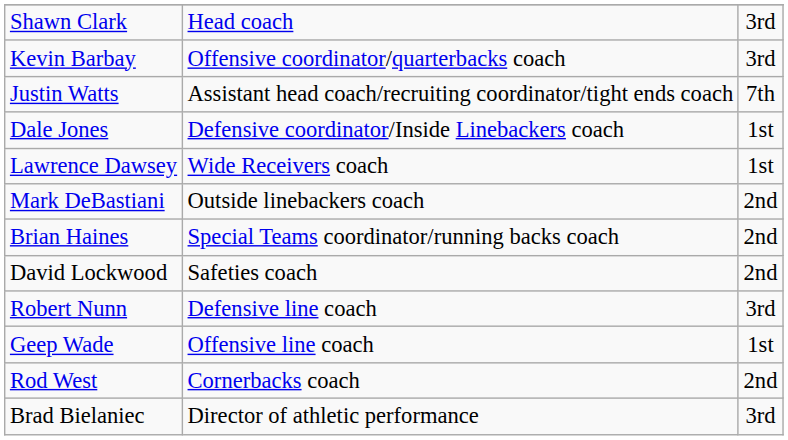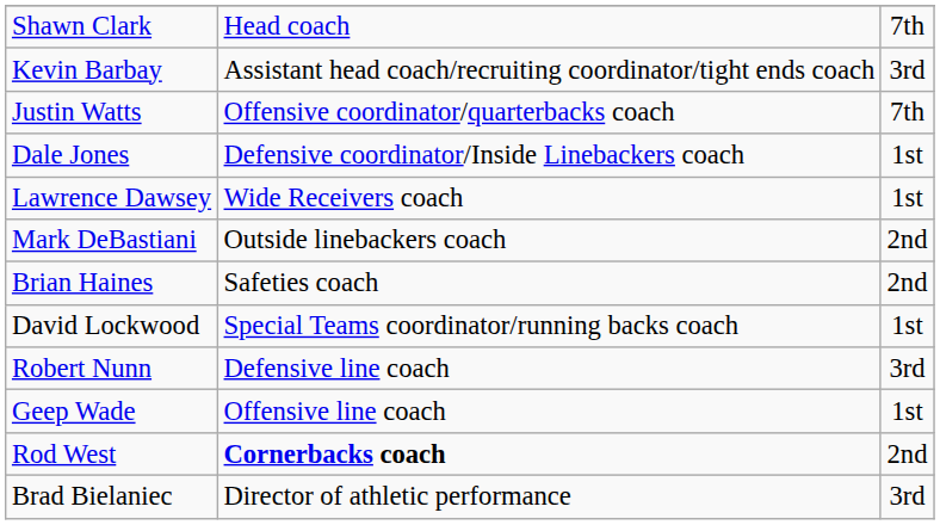 <table class="wikitable">
 <tr>
 </tr>
 <tr>
 <td><a href='#'>Shawn Clark</a></td>
 <td><a href='#'>Head coach</a></td>
-<td align=center>3rd</td>
+<td align=center>7th</td>
 </tr>
 <tr>
 <td><a href='#'>Kevin Barbay</a></td>
-<td><a href='#'>Offensive coordinator</a>/<a href='#'>quarterbacks</a> coach</td>
+<td>Assistant head coach/recruiting coordinator/tight ends coach</td>
 <td align=center>3rd</td>
 </tr>
 <tr>
 <td><a href='#'>Justin Watts</a></td>
-<td>Assistant head coach/recruiting coordinator/tight ends coach</td>
+<td><a href='#'>Offensive coordinator</a>/<a href='#'>quarterbacks</a> coach</td>
 <td align=center>7th</td>
 </tr>
 <tr>
 <td><a href='#'>Dale Jones</a></td>
 <td><a href='#'>Defensive coordinator</a>/Inside <a href='#'>Linebackers</a> coach</td>
 <td align=center>1st</td>
 </tr>
 <tr>
 <td><a href='#'>Lawrence Dawsey</a></td>
 <td><a href='#'>Wide Receivers</a> coach</td>
 <td align=center>1st</td>
 </tr>
 <tr>
 <td><a href='#'>Mark DeBastiani</a></td>
 <td>Outside linebackers coach</td>
 <td align=center>2nd</td>
 </tr>
 <tr>
 <td><a href='#'>Brian Haines</a></td>
-<td><a href='#'>Special Teams</a> coordinator/running backs coach</td>
+<td>Safeties coach</td>
 <td align=center>2nd</td>
 </tr>
 <tr>
 <td>David Lockwood</td>
-<td>Safeties coach</td>
-<td align=center>2nd</td>
+<td><a href='#'>Special Teams</a> coordinator/running backs coach</td>
+<td align=center>1st</td>
 </tr>
 <tr>
 <td><a href='#'>Robert Nunn</a></td>
 <td><a href='#'>Defensive line</a> coach</td>
 <td align=center>3rd</td>
 </tr>
 <tr>
 <td><a href='#'>Geep Wade</a></td>
 <td><a href='#'>Offensive line</a> coach</td>
 <td align=center>1st</td>
 </tr>
 <tr>
 <td><a href='#'>Rod West</a></td>
-<td><a href='#'>Cornerbacks</a> coach</td>
+<td><strong><a href='#'>Cornerbacks</a> coach</strong></td>
 <td align=center>2nd</td>
 </tr>
 <tr>
 <td>Brad Bielaniec</td>
 <td>Director of athletic performance</td>
 <td align=center>3rd</td>
 </tr>
 </table>
